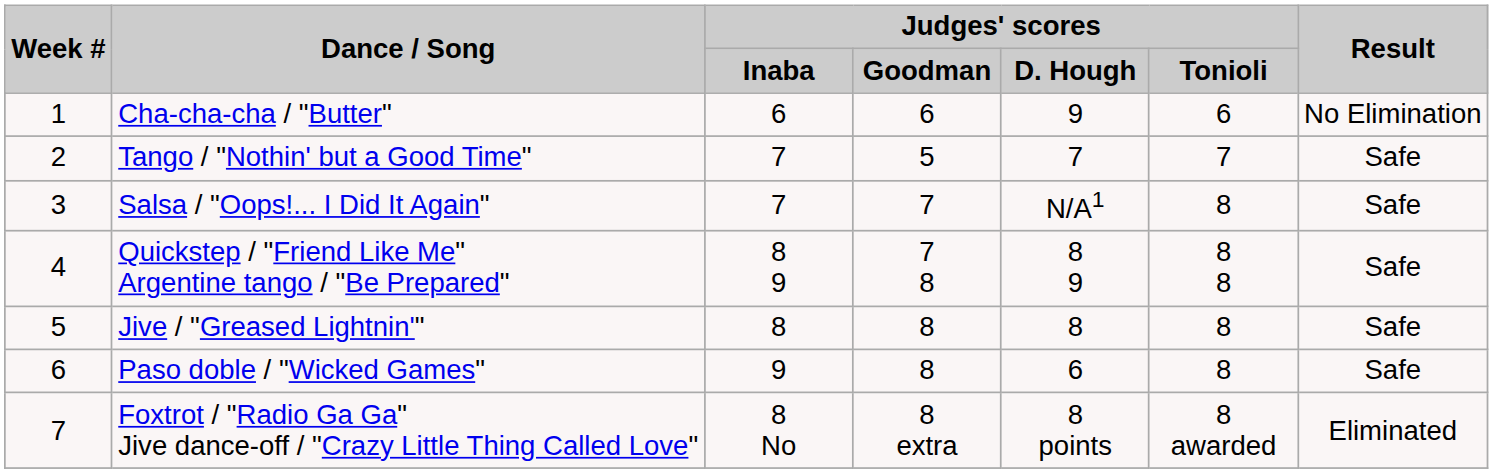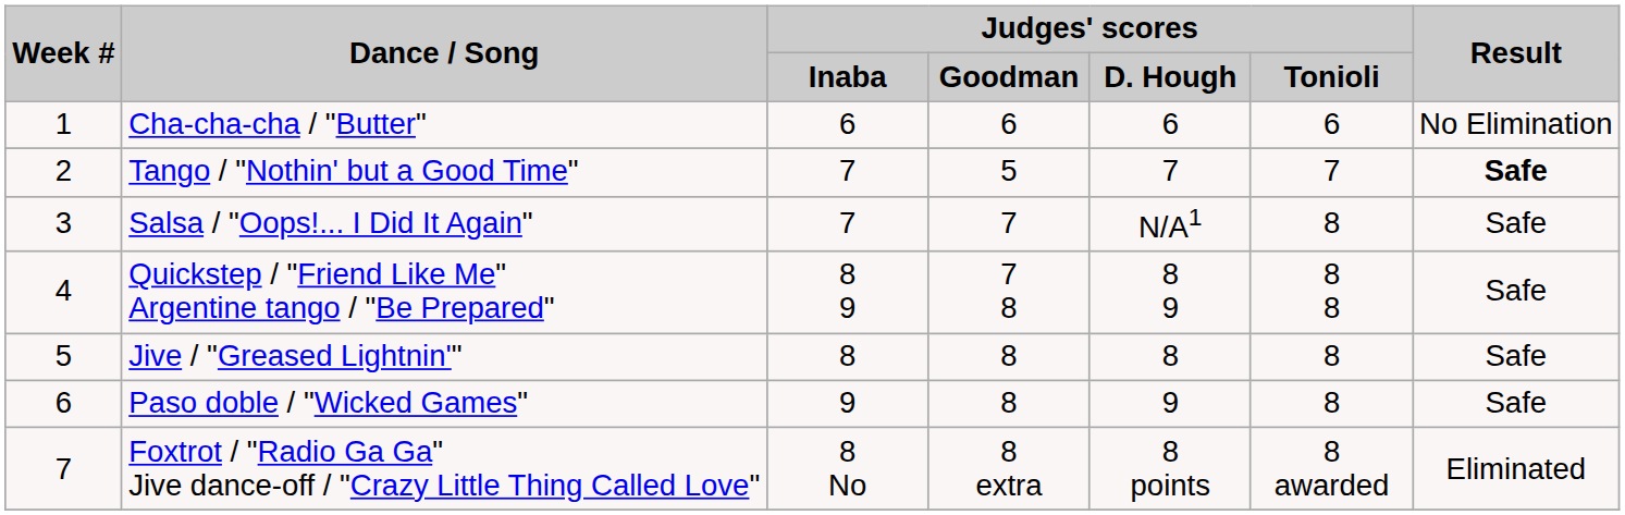 <table class="wikitable" style="float:left;">
 <tr>
 <th rowspan="2" style="background:#ccc;">Week #</th>
 <th rowspan="2" style="background:#ccc;">Dance / Song</th>
 <th colspan="4" style="background:#ccc;">Judges' scores</th>
 <th rowspan="2" style="background:#ccc;">Result</th>
 </tr>
 <tr>
 <th style="background:#ccc; width:10%;">Inaba</th>
 <th style="background:#ccc; width:10%;">Goodman</th>
 <th style="background:#ccc; width:10%;">D. Hough</th>
 <th style="background:#ccc; width:10%;">Tonioli</th>
 </tr>
 <tr style="text-align:center; background:#faf6f6;">
 <td>1</td>
 <td align="left"><a href='#'>Cha-cha-cha</a> / "<a href='#'>Butter</a>"</td>
 <td>6</td>
 <td>6</td>
-<td>9</td>
+<td>6</td>
 <td>6</td>
 <td>No Elimination</td>
 </tr>
 <tr style="text-align:center; background:#faf6f6;">
 <td>2</td>
 <td align="left"><a href='#'>Tango</a> / "<a href='#'>Nothin' but a Good Time</a>"</td>
 <td>7</td>
 <td>5</td>
 <td>7</td>
 <td>7</td>
-<td>Safe</td>
+<td><strong>Safe</strong></td>
 </tr>
 <tr style="text-align:center; background:#faf6f6;">
 <td>3</td>
 <td align="left"><a href='#'>Salsa</a> / "<a href='#'>Oops!... I Did It Again</a>"</td>
 <td>7</td>
 <td>7</td>
 <td>N/A<sup>1</sup></td>
 <td>8</td>
 <td>Safe</td>
 </tr>
 <tr style="text-align:center; background:#faf6f6;">
 <td>4</td>
 <td align="left"><a href='#'>Quickstep</a> / "<a href='#'>Friend Like Me</a>"<br><a href='#'>Argentine tango</a> / "<a href='#'>Be Prepared</a>"</td>
 <td>8<br>9</td>
 <td>7<br>8</td>
 <td>8<br>9</td>
 <td>8<br>8</td>
 <td>Safe</td>
 </tr>
 <tr style="text-align:center; background:#faf6f6;">
 <td>5</td>
 <td align="left"><a href='#'>Jive</a> / "<a href='#'>Greased Lightnin'</a>"</td>
 <td>8</td>
 <td>8</td>
 <td>8</td>
 <td>8</td>
 <td>Safe</td>
 </tr>
 <tr style="text-align:center; background:#faf6f6;">
 <td>6</td>
 <td align="left"><a href='#'>Paso doble</a> / "<a href='#'>Wicked Games</a>"</td>
 <td>9</td>
 <td>8</td>
-<td>6</td>
+<td>9</td>
 <td>8</td>
 <td>Safe</td>
 </tr>
 <tr style="text-align:center; background:#faf6f6;">
 <td>7</td>
 <td align="left"><a href='#'>Foxtrot</a> / "<a href='#'>Radio Ga Ga</a>"<br>Jive dance-off / "<a href='#'>Crazy Little Thing Called Love</a>"</td>
 <td>8<br>No</td>
 <td>8<br>extra</td>
 <td>8<br>points</td>
 <td>8<br>awarded</td>
 <td>Eliminated</td>
 </tr>
 </table>
